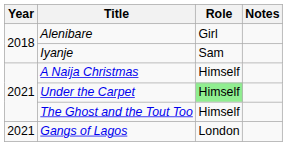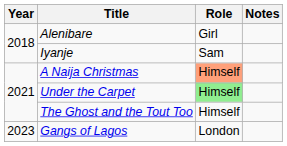 <table class="wikitable">
 <tr>
 <th>Year</th>
 <th>Title</th>
 <th>Role</th>
 <th>Notes</th>
 </tr>
 <tr>
 <td rowspan="2">2018</td>
 <td><em>Alenibare</em></td>
 <td>Girl</td>
 <td></td>
 </tr>
 <tr>
 <td><em>Iyanje</em></td>
 <td>Sam</td>
 <td></td>
 </tr>
 <tr>
 <td rowspan="3">2021</td>
 <td><em><a href='#'>A Naija Christmas</a></em></td>
-<td>Himself</td>
+<td style="background: lightsalmon;">Himself</td>
 <td></td>
 </tr>
 <tr>
 <td><em><a href='#'>Under the Carpet</a></em></td>
 <td style="background: lightgreen;">Himself</td>
 <td></td>
 </tr>
 <tr>
 <td><em><a href='#'>The Ghost and the Tout Too</a></em></td>
 <td>Himself</td>
 <td></td>
 </tr>
 <tr>
-<td>2021</td>
+<td>2023</td>
 <td><em><a href='#'>Gangs of Lagos</a></em></td>
 <td>London</td>
 <td></td>
 </tr>
 </table>
